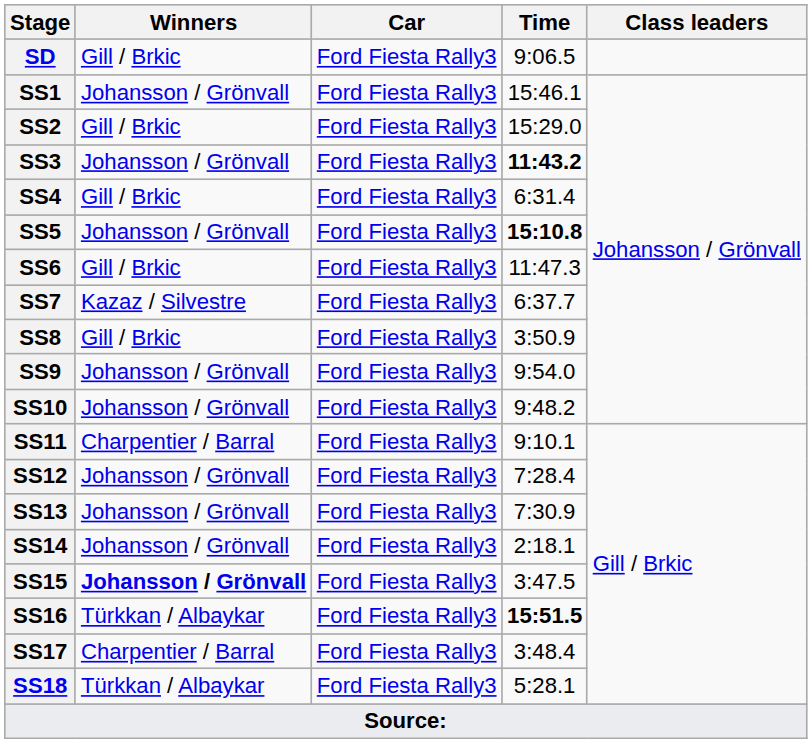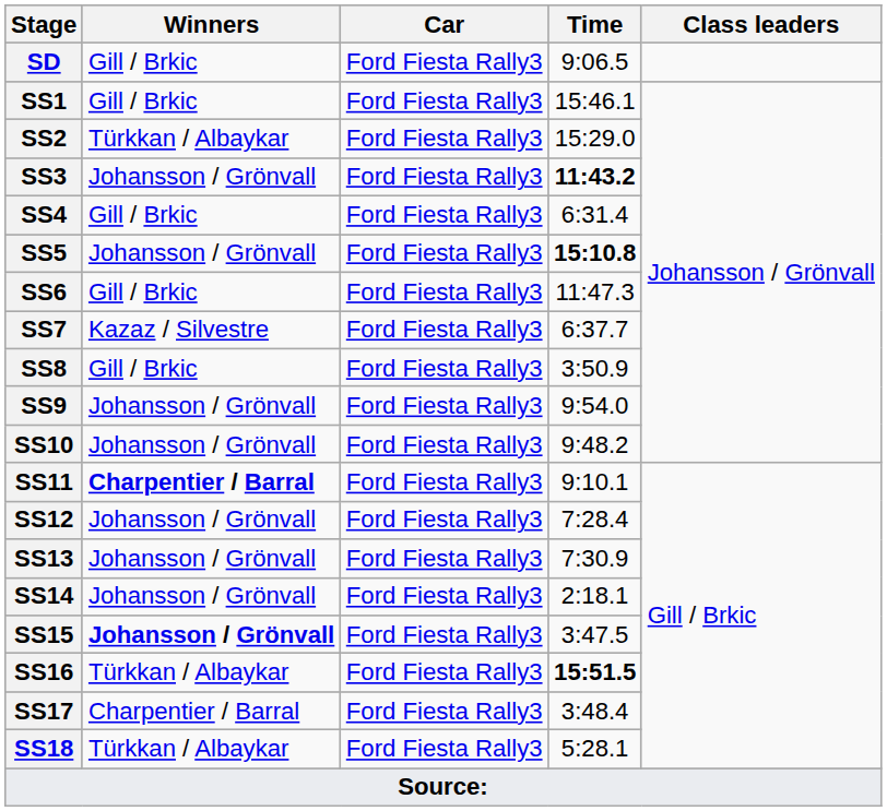 <table class="wikitable" style="font-size:85%">
 <tr>
 <th>Stage</th>
 <th>Winners</th>
 <th>Car</th>
 <th>Time</th>
 <th>Class leaders</th>
 </tr>
 <tr>
 <th><a href='#'>SD</a></th>
 <td><a href='#'>Gill</a> / <a href='#'>Brkic</a></td>
 <td><a href='#'>Ford Fiesta Rally3</a></td>
 <td align="center">9:06.5</td>
 <td></td>
 </tr>
 <tr>
 <th>SS1</th>
-<td><a href='#'>Johansson</a> / <a href='#'>Grönvall</a></td>
+<td><a href='#'>Gill</a> / <a href='#'>Brkic</a></td>
 <td><a href='#'>Ford Fiesta Rally3</a></td>
 <td align="center">15:46.1</td>
 <td rowspan="10"><a href='#'>Johansson</a> / <a href='#'>Grönvall</a></td>
 </tr>
 <tr>
 <th>SS2</th>
-<td><a href='#'>Gill</a> / <a href='#'>Brkic</a></td>
+<td><a href='#'>Türkkan</a> / <a href='#'>Albaykar</a></td>
 <td><a href='#'>Ford Fiesta Rally3</a></td>
 <td align="center">15:29.0</td>
 </tr>
 <tr>
 <th>SS3</th>
 <td><a href='#'>Johansson</a> / <a href='#'>Grönvall</a></td>
 <td><a href='#'>Ford Fiesta Rally3</a></td>
 <td align="center"><strong>11:43.2</strong></td>
 </tr>
 <tr>
 <th>SS4</th>
 <td><a href='#'>Gill</a> / <a href='#'>Brkic</a></td>
 <td><a href='#'>Ford Fiesta Rally3</a></td>
 <td align="center">6:31.4</td>
 </tr>
 <tr>
 <th>SS5</th>
 <td><a href='#'>Johansson</a> / <a href='#'>Grönvall</a></td>
 <td><a href='#'>Ford Fiesta Rally3</a></td>
 <td align="center"><strong>15:10.8</strong></td>
 </tr>
 <tr>
 <th>SS6</th>
 <td><a href='#'>Gill</a> / <a href='#'>Brkic</a></td>
 <td><a href='#'>Ford Fiesta Rally3</a></td>
 <td align="center">11:47.3</td>
 </tr>
 <tr>
 <th>SS7</th>
 <td><a href='#'>Kazaz</a> / <a href='#'>Silvestre</a></td>
 <td><a href='#'>Ford Fiesta Rally3</a></td>
 <td align="center">6:37.7</td>
 </tr>
 <tr>
 <th>SS8</th>
 <td><a href='#'>Gill</a> / <a href='#'>Brkic</a></td>
 <td><a href='#'>Ford Fiesta Rally3</a></td>
 <td align="center">3:50.9</td>
 </tr>
 <tr>
 <th>SS9</th>
 <td><a href='#'>Johansson</a> / <a href='#'>Grönvall</a></td>
 <td><a href='#'>Ford Fiesta Rally3</a></td>
 <td align="center">9:54.0</td>
 </tr>
 <tr>
 <th>SS10</th>
 <td><a href='#'>Johansson</a> / <a href='#'>Grönvall</a></td>
 <td><a href='#'>Ford Fiesta Rally3</a></td>
 <td align="center">9:48.2</td>
 </tr>
 <tr>
 <th>SS11</th>
-<td><a href='#'>Charpentier</a> / <a href='#'>Barral</a></td>
+<td><strong><a href='#'>Charpentier</a> / <a href='#'>Barral</a></strong></td>
 <td><a href='#'>Ford Fiesta Rally3</a></td>
 <td align="center">9:10.1</td>
 <td rowspan="8"><a href='#'>Gill</a> / <a href='#'>Brkic</a></td>
 </tr>
 <tr>
 <th>SS12</th>
 <td><a href='#'>Johansson</a> / <a href='#'>Grönvall</a></td>
 <td><a href='#'>Ford Fiesta Rally3</a></td>
 <td align="center">7:28.4</td>
 </tr>
 <tr>
 <th>SS13</th>
 <td><a href='#'>Johansson</a> / <a href='#'>Grönvall</a></td>
 <td><a href='#'>Ford Fiesta Rally3</a></td>
 <td align="center">7:30.9</td>
 </tr>
 <tr>
 <th>SS14</th>
 <td><a href='#'>Johansson</a> / <a href='#'>Grönvall</a></td>
 <td><a href='#'>Ford Fiesta Rally3</a></td>
 <td align="center">2:18.1</td>
 </tr>
 <tr>
 <th>SS15</th>
 <td><strong><a href='#'>Johansson</a> / <a href='#'>Grönvall</a></strong></td>
 <td><a href='#'>Ford Fiesta Rally3</a></td>
 <td align="center">3:47.5</td>
 </tr>
 <tr>
 <th>SS16</th>
 <td><a href='#'>Türkkan</a> / <a href='#'>Albaykar</a></td>
 <td><a href='#'>Ford Fiesta Rally3</a></td>
 <td align="center"><strong>15:51.5</strong></td>
 </tr>
 <tr>
 <th>SS17</th>
 <td><a href='#'>Charpentier</a> / <a href='#'>Barral</a></td>
 <td><a href='#'>Ford Fiesta Rally3</a></td>
 <td align="center">3:48.4</td>
 </tr>
 <tr>
 <th><a href='#'>SS18</a></th>
 <td><a href='#'>Türkkan</a> / <a href='#'>Albaykar</a></td>
 <td><a href='#'>Ford Fiesta Rally3</a></td>
 <td align="center">5:28.1</td>
 </tr>
 <tr>
 <td style="background-color:#EAECF0; text-align:center" colspan="5"><strong>Source:</strong></td>
 </tr>
 </table>
